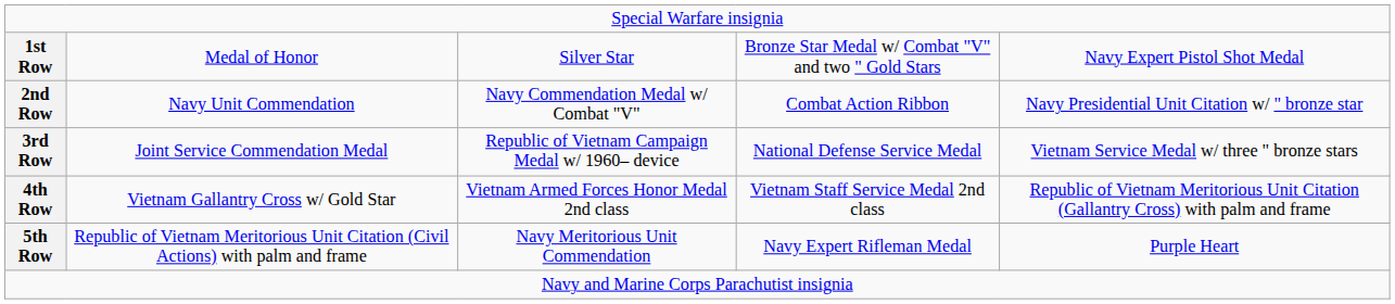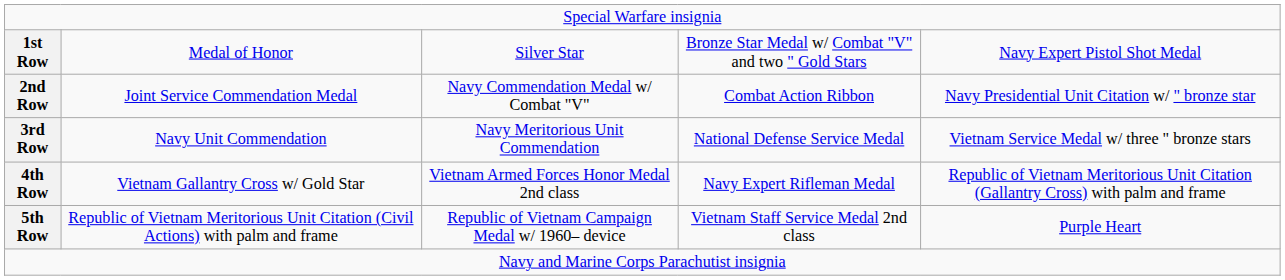 <table class="wikitable" style="margin:1em auto; text-align:center;">
 <tr>
 <td colspan="6"><a href='#'>Special Warfare insignia</a></td>
 </tr>
 <tr>
 <th>1st Row</th>
 <td><a href='#'>Medal of Honor</a></td>
 <td><a href='#'>Silver Star</a></td>
 <td><a href='#'>Bronze Star Medal</a> w/ <a href='#'>Combat "V"</a> and two <a href='#'>" Gold Stars</a></td>
 <td><a href='#'>Navy Expert Pistol Shot Medal</a></td>
 </tr>
 <tr>
 <th>2nd Row</th>
-<td><a href='#'>Navy Unit Commendation</a></td>
+<td><a href='#'>Joint Service Commendation Medal</a></td>
 <td><a href='#'>Navy Commendation Medal</a> w/ Combat "V"</td>
 <td><a href='#'>Combat Action Ribbon</a></td>
 <td><a href='#'>Navy Presidential Unit Citation</a> w/ <a href='#'>" bronze star</a></td>
 </tr>
 <tr>
 <th>3rd Row</th>
-<td><a href='#'>Joint Service Commendation Medal</a></td>
-<td><a href='#'>Republic of Vietnam Campaign Medal</a> w/ 1960– device</td>
+<td><a href='#'>Navy Unit Commendation</a></td>
+<td><a href='#'>Navy Meritorious Unit Commendation</a></td>
 <td><a href='#'>National Defense Service Medal</a></td>
 <td><a href='#'>Vietnam Service Medal</a> w/ three " bronze stars</td>
 </tr>
 <tr>
 <th>4th Row</th>
 <td><a href='#'>Vietnam Gallantry Cross</a> w/ Gold Star</td>
 <td><a href='#'>Vietnam Armed Forces Honor Medal</a> 2nd class</td>
-<td><a href='#'>Vietnam Staff Service Medal</a> 2nd class</td>
+<td><a href='#'>Navy Expert Rifleman Medal</a></td>
 <td><a href='#'>Republic of Vietnam Meritorious Unit Citation (Gallantry Cross)</a> with palm and frame</td>
 </tr>
 <tr>
 <th>5th Row</th>
 <td><a href='#'>Republic of Vietnam Meritorious Unit Citation (Civil Actions)</a> with palm and frame</td>
-<td><a href='#'>Navy Meritorious Unit Commendation</a></td>
-<td><a href='#'>Navy Expert Rifleman Medal</a></td>
+<td><a href='#'>Republic of Vietnam Campaign Medal</a> w/ 1960– device</td>
+<td><a href='#'>Vietnam Staff Service Medal</a> 2nd class</td>
 <td><a href='#'>Purple Heart</a></td>
 </tr>
 <tr>
 <td colspan="6"><a href='#'>Navy and Marine Corps Parachutist insignia</a></td>
 </tr>
 </table>
